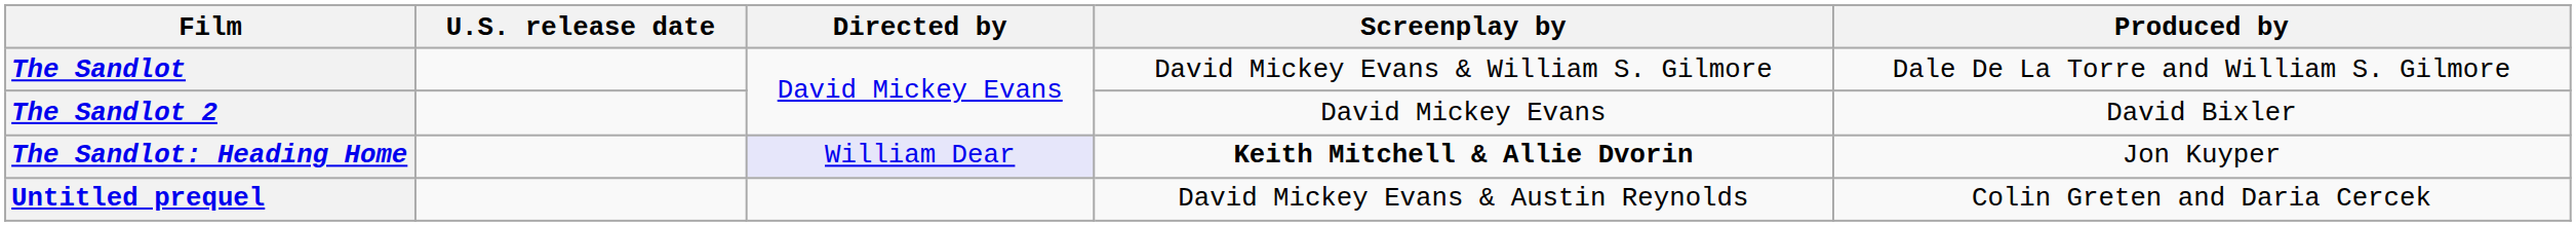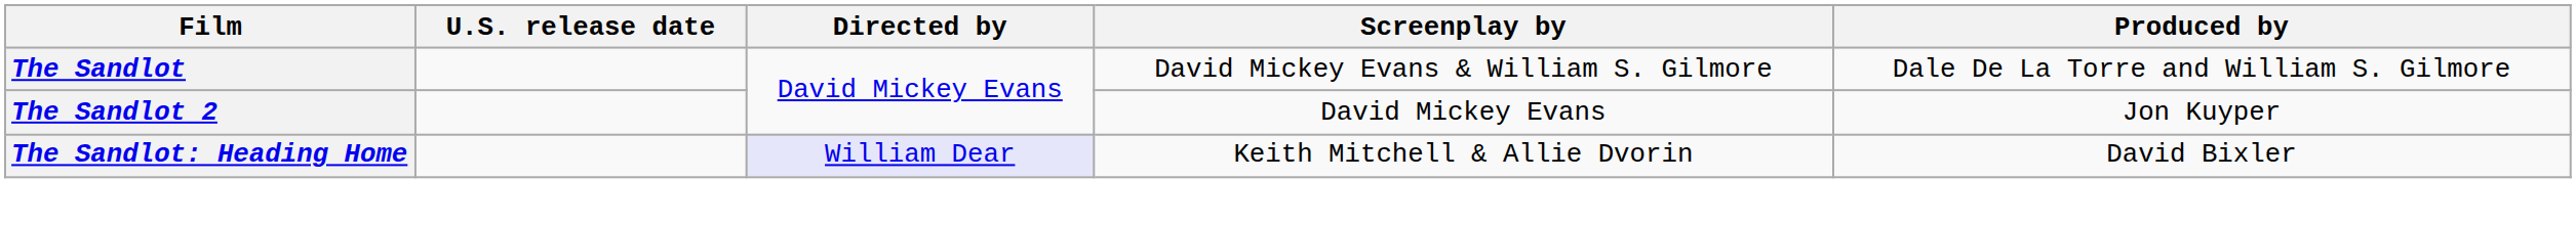 <table class="wikitable plainrowheaders" style="text-align:center" width=100%>
 <tr>
 <th scope="col" style="width:16%;">Film</th>
 <th scope="col">U.S. release date</th>
 <th scope="col">Directed by</th>
 <th scope="col">Screenplay by</th>
 <th scope="col">Produced by</th>
 </tr>
 <tr>
 <th scope="row" style="text-align:left"><em><a href='#'>The Sandlot</a></em></th>
 <td style="text-align:center"></td>
 <td rowspan="2"><a href='#'>David Mickey Evans</a></td>
 <td>David Mickey Evans & William S. Gilmore</td>
 <td>Dale De La Torre and William S. Gilmore</td>
 </tr>
 <tr>
 <th scope="row" style="text-align:left"><em><a href='#'>The Sandlot 2</a></em></th>
 <td style="text-align:center"></td>
 <td>David Mickey Evans</td>
-<td>David Bixler</td>
+<td>Jon Kuyper</td>
 </tr>
 <tr>
 <th scope="row" style="text-align:left"><em><a href='#'>The Sandlot: Heading Home</a></em></th>
 <td style="text-align:center"></td>
 <td style="background: lavender;"><a href='#'>William Dear</a></td>
-<td><strong>Keith Mitchell & Allie Dvorin</strong></td>
-<td>Jon Kuyper</td>
-</tr>
-<tr>
-<th scope="row" style="text-align:left"><a href='#'>Untitled prequel</a></th>
-<td></td>
-<td></td>
-<td>David Mickey Evans & Austin Reynolds</td>
-<td>Colin Greten and Daria Cercek</td>
+<td>Keith Mitchell & Allie Dvorin</td>
+<td>David Bixler</td>
 </tr>
 </table>
